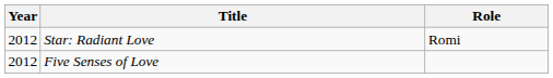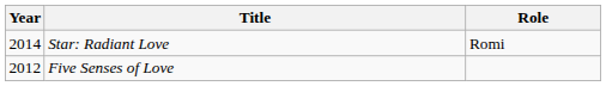 <table class="wikitable" style="width:600px">
 <tr>
 <th width=10>Year</th>
 <th>Title</th>
 <th>Role</th>
 </tr>
 <tr>
-<td>2012</td>
+<td>2014</td>
 <td><em>Star: Radiant Love</em></td>
 <td>Romi</td>
 </tr>
 <tr>
 <td>2012</td>
 <td><em>Five Senses of Love</em></td>
 <td></td>
 </tr>
 </table>
